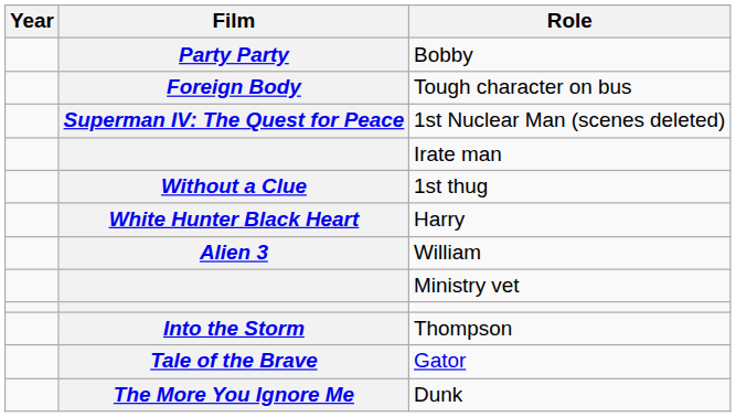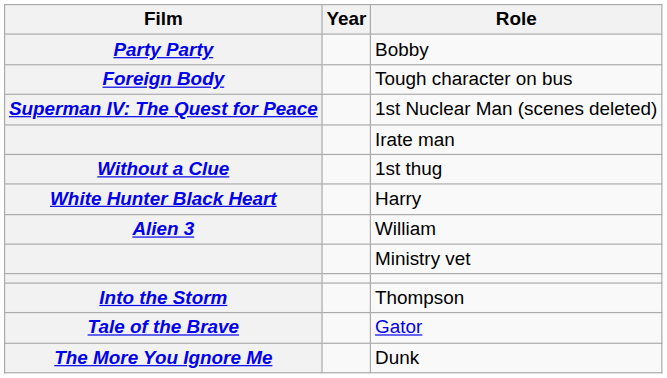 <table class="wikitable plainrowheaders sortable" style="margin-right: 0;">
 <tr>
+<th scope="col">Film</th>
 <th scope="col">Year</th>
-<th scope="col">Film</th>
 <th scope="col">Role</th>
 </tr>
 <tr>
+<th scope="row"><em><a href='#'>Party Party</a></em></th>
 <td></td>
-<th scope="row"><em><a href='#'>Party Party</a></em></th>
 <td>Bobby</td>
 </tr>
 <tr>
+<th scope="row"><em><a href='#'>Foreign Body</a></em></th>
 <td></td>
-<th scope="row"><em><a href='#'>Foreign Body</a></em></th>
 <td>Tough character on bus</td>
 </tr>
 <tr>
+<th scope="row"><em><a href='#'>Superman IV: The Quest for Peace</a></em></th>
 <td></td>
-<th scope="row"><em><a href='#'>Superman IV: The Quest for Peace</a></em></th>
 <td>1st Nuclear Man (scenes deleted)</td>
 </tr>
 <tr>
+<th scope="row"><em></em></th>
 <td></td>
-<th scope="row"><em></em></th>
 <td>Irate man</td>
 </tr>
 <tr>
+<th scope="row"><em><a href='#'>Without a Clue</a></em></th>
 <td></td>
-<th scope="row"><em><a href='#'>Without a Clue</a></em></th>
 <td>1st thug</td>
 </tr>
 <tr>
+<th scope="row"><em><a href='#'>White Hunter Black Heart</a></em></th>
 <td></td>
-<th scope="row"><em><a href='#'>White Hunter Black Heart</a></em></th>
 <td>Harry</td>
 </tr>
 <tr>
+<th scope="row"><em><a href='#'>Alien 3</a></em></th>
 <td></td>
-<th scope="row"><em><a href='#'>Alien 3</a></em></th>
 <td>William</td>
 </tr>
 <tr>
+<th scope="row"></th>
 <td></td>
-<th scope="row"></th>
 <td>Ministry vet</td>
 </tr>
 <tr>
+<th scope="row"></th>
 <td></td>
-<th scope="row"></th>
 <td></td>
 </tr>
 <tr>
+<th scope="row"><em><a href='#'>Into the Storm</a></em></th>
 <td></td>
-<th scope="row"><em><a href='#'>Into the Storm</a></em></th>
 <td>Thompson</td>
 </tr>
 <tr>
+<th scope="row"><em><a href='#'>Tale of the Brave</a></em></th>
 <td></td>
-<th scope="row"><em><a href='#'>Tale of the Brave</a></em></th>
 <td><a href='#'>Gator</a></td>
 </tr>
 <tr>
+<th scope="row"><em><a href='#'>The More You Ignore Me</a></em></th>
 <td></td>
-<th scope="row"><em><a href='#'>The More You Ignore Me</a></em></th>
 <td>Dunk</td>
 </tr>
 </table>
